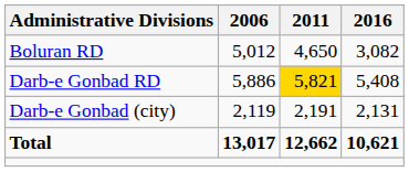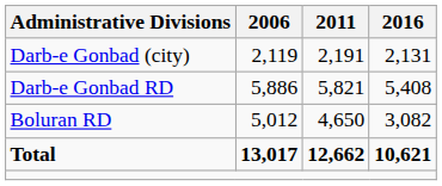 <table class="wikitable">
 <tr>
 <th>Administrative Divisions</th>
 <th>2006</th>
 <th>2011</th>
 <th>2016</th>
 </tr>
 <tr>
+<td><a href='#'>Darb-e Gonbad</a> (city)</td>
+<td style="text-align: right;">2,119</td>
+<td style="text-align: right;">2,191</td>
+<td style="text-align: right;">2,131</td>
+</tr>
+<tr>
+<td><a href='#'>Darb-e Gonbad RD</a></td>
+<td style="text-align: right;">5,886</td>
+<td style="text-align: right;">5,821</td>
+<td style="text-align: right;">5,408</td>
+</tr>
+<tr>
 <td><a href='#'>Boluran RD</a></td>
 <td style="text-align: right;">5,012</td>
 <td style="text-align: right;">4,650</td>
 <td style="text-align: right;">3,082</td>
-</tr>
-<tr>
-<td><a href='#'>Darb-e Gonbad RD</a></td>
-<td style="text-align: right;">5,886</td>
-<td style="background: gold; text-align: right;">5,821</td>
-<td style="text-align: right;">5,408</td>
-</tr>
-<tr>
-<td><a href='#'>Darb-e Gonbad</a> (city)</td>
-<td style="text-align: right;">2,119</td>
-<td style="text-align: right;">2,191</td>
-<td style="text-align: right;">2,131</td>
 </tr>
 <tr>
 <td><strong>Total</strong></td>
 <td style="text-align: right;"><strong>13,017</strong></td>
 <td style="text-align: right;"><strong>12,662</strong></td>
 <td style="text-align: right;"><strong>10,621</strong></td>
 </tr>
 <tr>
 <td colspan=4></td>
 </tr>
 </table>
